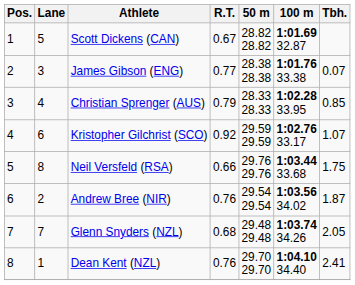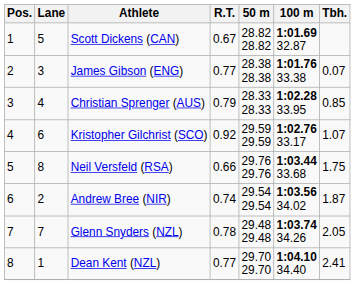 <table class="wikitable">
 <tr>
 <th>Pos.</th>
 <th>Lane</th>
 <th>Athlete</th>
 <th>R.T.</th>
 <th>50 m</th>
 <th>100 m</th>
 <th>Tbh.</th>
 </tr>
 <tr>
 <td>1</td>
 <td>5</td>
 <td> <a href='#'>Scott Dickens</a> (<a href='#'>CAN</a>)</td>
 <td>0.67</td>
 <td>28.82<br>28.82</td>
 <td><strong>1:01.69</strong><br>32.87</td>
 <td> </td>
 </tr>
 <tr>
 <td>2</td>
 <td>3</td>
 <td> <a href='#'>James Gibson</a> (<a href='#'>ENG</a>)</td>
 <td>0.77</td>
 <td>28.38<br>28.38</td>
 <td><strong>1:01.76</strong><br>33.38</td>
 <td>0.07</td>
 </tr>
 <tr>
 <td>3</td>
 <td>4</td>
 <td> <a href='#'>Christian Sprenger</a> (<a href='#'>AUS</a>)</td>
 <td>0.79</td>
 <td>28.33<br>28.33</td>
 <td><strong>1:02.28</strong><br>33.95</td>
 <td>0.85</td>
 </tr>
 <tr>
 <td>4</td>
 <td>6</td>
 <td> <a href='#'>Kristopher Gilchrist</a> (<a href='#'>SCO</a>)</td>
 <td>0.92</td>
 <td>29.59<br>29.59</td>
 <td><strong>1:02.76</strong><br>33.17</td>
 <td>1.07</td>
 </tr>
 <tr>
 <td>5</td>
 <td>8</td>
 <td> <a href='#'>Neil Versfeld</a> (<a href='#'>RSA</a>)</td>
 <td>0.66</td>
 <td>29.76<br>29.76</td>
 <td><strong>1:03.44</strong><br>33.68</td>
 <td>1.75</td>
 </tr>
 <tr>
 <td>6</td>
 <td>2</td>
 <td> <a href='#'>Andrew Bree</a> (<a href='#'>NIR</a>)</td>
-<td>0.76</td>
+<td>0.74</td>
 <td>29.54<br>29.54</td>
 <td><strong>1:03.56</strong><br>34.02</td>
 <td>1.87</td>
 </tr>
 <tr>
 <td>7</td>
 <td>7</td>
 <td> <a href='#'>Glenn Snyders</a> (<a href='#'>NZL</a>)</td>
-<td>0.68</td>
+<td>0.78</td>
 <td>29.48<br>29.48</td>
 <td><strong>1:03.74</strong><br>34.26</td>
 <td>2.05</td>
 </tr>
 <tr>
 <td>8</td>
 <td>1</td>
 <td> <a href='#'>Dean Kent</a> (<a href='#'>NZL</a>)</td>
-<td>0.76</td>
+<td>0.77</td>
 <td>29.70<br>29.70</td>
 <td><strong>1:04.10</strong><br>34.40</td>
 <td>2.41</td>
 </tr>
 <tr>
 </tr>
 </table>
